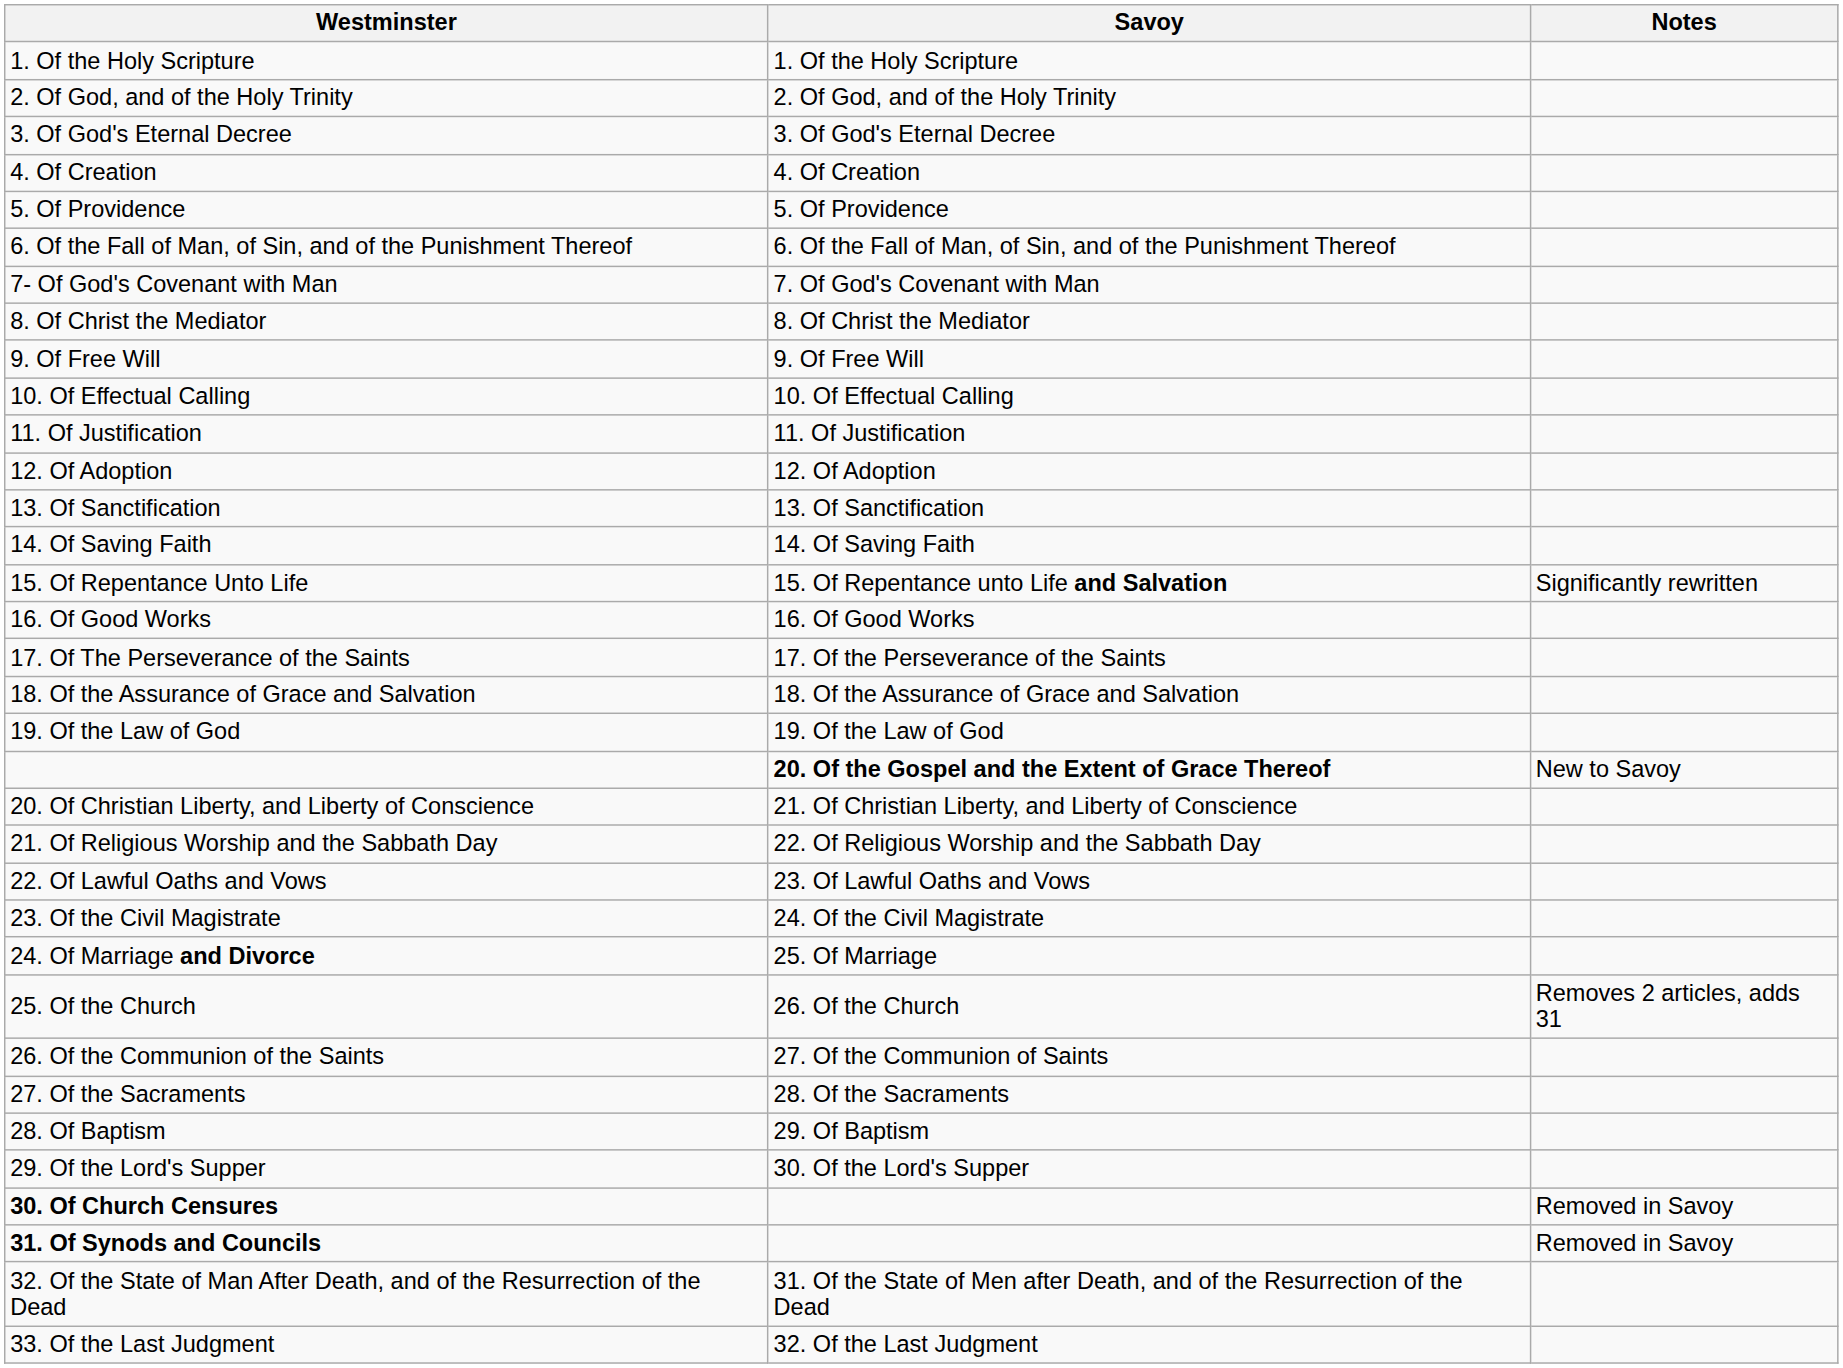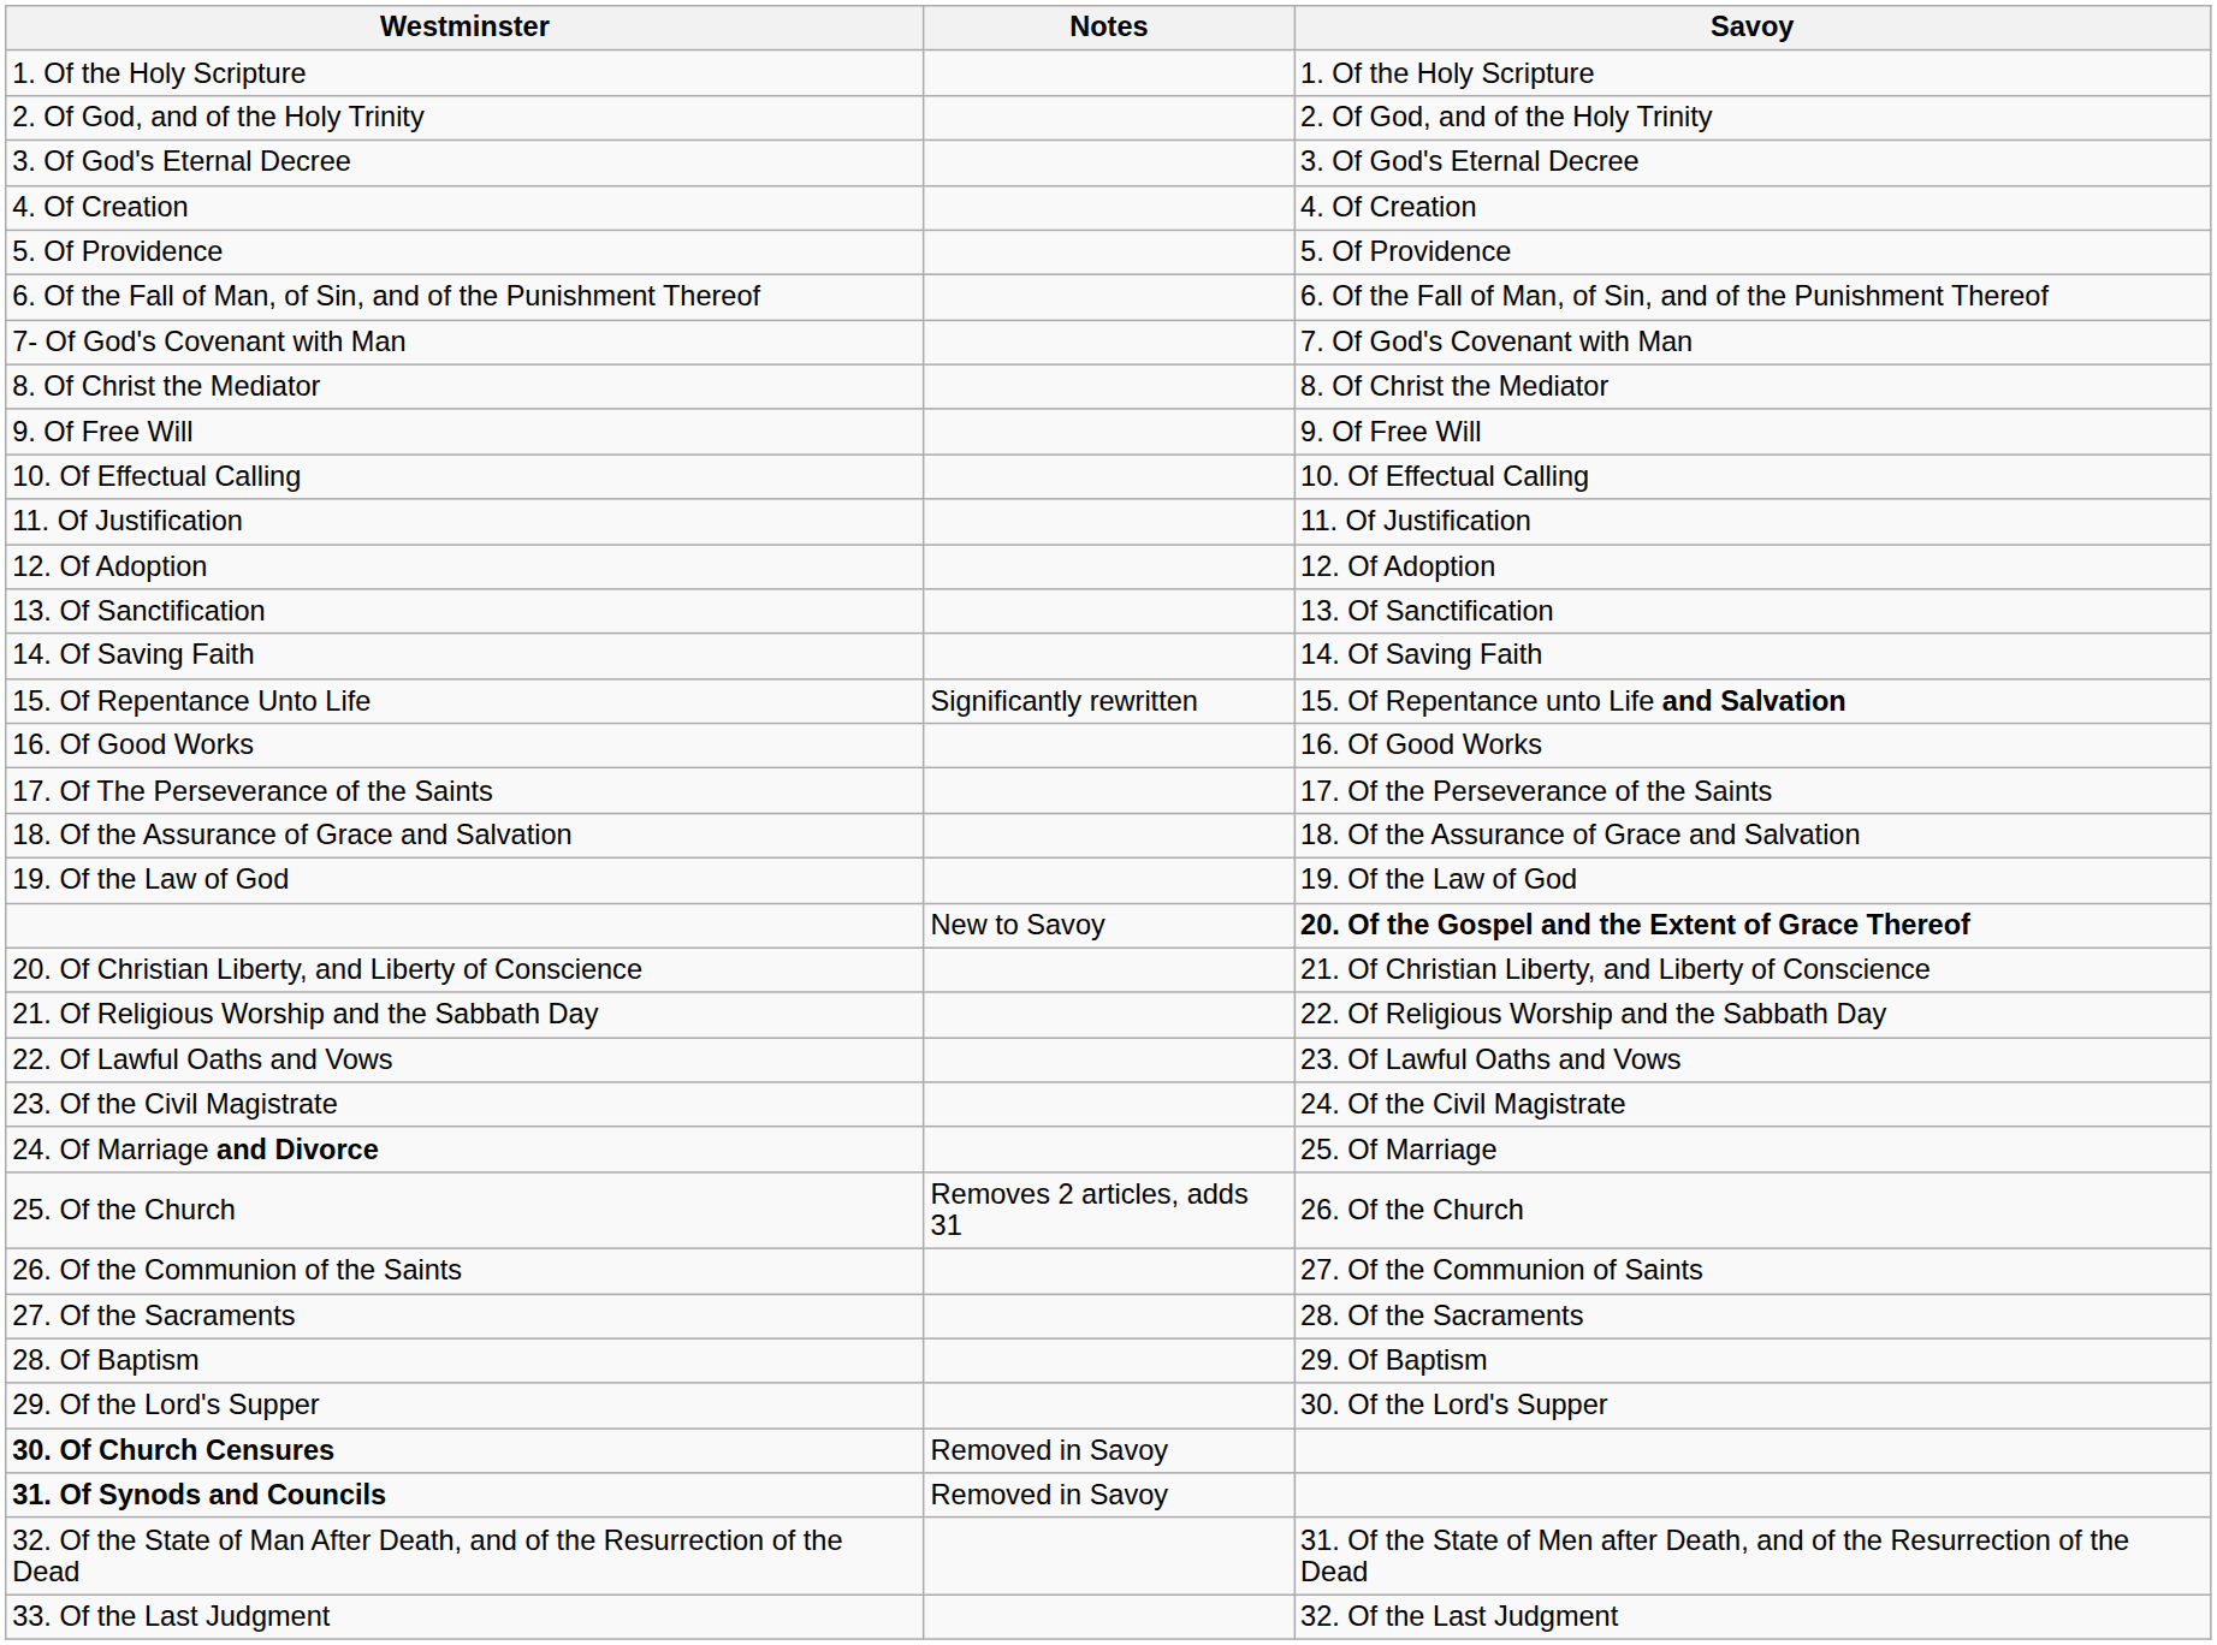 <table class="wikitable mw-collapsible mw-collapsed">
 <tr>
 <th>Westminster</th>
+<th>Notes</th>
 <th>Savoy</th>
-<th>Notes</th>
 </tr>
 <tr>
 <td>1. Of the Holy Scripture</td>
+<td></td>
 <td>1. Of the Holy Scripture</td>
+</tr>
+<tr>
+<td>2. Of God, and of the Holy Trinity</td>
+<td></td>
+<td>2. Of God, and of the Holy Trinity</td>
+</tr>
+<tr>
+<td>3. Of God's Eternal Decree</td>
+<td></td>
+<td>3. Of God's Eternal Decree</td>
+</tr>
+<tr>
+<td>4. Of Creation</td>
+<td></td>
+<td>4. Of Creation</td>
+</tr>
+<tr>
+<td>5. Of Providence</td>
+<td></td>
+<td>5. Of Providence</td>
+</tr>
+<tr>
+<td>6. Of the Fall of Man, of Sin, and of the Punishment Thereof</td>
+<td></td>
+<td>6. Of the Fall of Man, of Sin, and of the Punishment Thereof</td>
+</tr>
+<tr>
+<td>7- Of God's Covenant with Man</td>
+<td></td>
+<td>7. Of God's Covenant with Man</td>
+</tr>
+<tr>
+<td>8. Of Christ the Mediator</td>
+<td></td>
+<td>8. Of Christ the Mediator</td>
+</tr>
+<tr>
+<td>9. Of Free Will</td>
+<td></td>
+<td>9. Of Free Will</td>
+</tr>
+<tr>
+<td>10. Of Effectual Calling</td>
+<td></td>
+<td>10. Of Effectual Calling</td>
+</tr>
+<tr>
+<td>11. Of Justification</td>
+<td></td>
+<td>11. Of Justification</td>
+</tr>
+<tr>
+<td>12. Of Adoption</td>
+<td></td>
+<td>12. Of Adoption</td>
+</tr>
+<tr>
+<td>13. Of Sanctification</td>
+<td></td>
+<td>13. Of Sanctification</td>
+</tr>
+<tr>
+<td>14. Of Saving Faith</td>
+<td></td>
+<td>14. Of Saving Faith</td>
+</tr>
+<tr>
+<td>15. Of Repentance Unto Life</td>
+<td>Significantly rewritten</td>
+<td>15. Of Repentance unto Life <strong>and Salvation</strong></td>
+</tr>
+<tr>
+<td>16. Of Good Works</td>
+<td></td>
+<td>16. Of Good Works</td>
+</tr>
+<tr>
+<td>17. Of The Perseverance of the Saints</td>
+<td></td>
+<td>17. Of the Perseverance of the Saints</td>
+</tr>
+<tr>
+<td>18. Of the Assurance of Grace and Salvation</td>
+<td></td>
+<td>18. Of the Assurance of Grace and Salvation</td>
+</tr>
+<tr>
+<td>19. Of the Law of God</td>
+<td></td>
+<td>19. Of the Law of God</td>
+</tr>
+<tr>
+<td></td>
+<td>New to Savoy</td>
+<td><strong>20. Of the Gospel and the Extent of Grace Thereof</strong></td>
+</tr>
+<tr>
+<td>20. Of Christian Liberty, and Liberty of Conscience</td>
+<td></td>
+<td>21. Of Christian Liberty, and Liberty of Conscience</td>
+</tr>
+<tr>
+<td>21. Of Religious Worship and the Sabbath Day</td>
+<td></td>
+<td>22. Of Religious Worship and the Sabbath Day</td>
+</tr>
+<tr>
+<td>22. Of Lawful Oaths and Vows</td>
+<td></td>
+<td>23. Of Lawful Oaths and Vows</td>
+</tr>
+<tr>
+<td>23. Of the Civil Magistrate</td>
+<td></td>
+<td>24. Of the Civil Magistrate</td>
+</tr>
+<tr>
+<td>24. Of Marriage <strong>and Divorce</strong></td>
+<td></td>
+<td>25. Of Marriage</td>
+</tr>
+<tr>
+<td>25. Of the Church</td>
+<td>Removes 2 articles, adds 31</td>
+<td>26. Of the Church</td>
+</tr>
+<tr>
+<td>26. Of the Communion of the Saints</td>
+<td></td>
+<td>27. Of the Communion of Saints</td>
+</tr>
+<tr>
+<td>27. Of the Sacraments</td>
+<td></td>
+<td>28. Of the Sacraments</td>
+</tr>
+<tr>
+<td>28. Of Baptism</td>
+<td></td>
+<td>29. Of Baptism</td>
+</tr>
+<tr>
+<td>29. Of the Lord's Supper</td>
+<td></td>
+<td>30. Of the Lord's Supper</td>
+</tr>
+<tr>
+<td><strong>30. Of Church Censures</strong></td>
+<td>Removed in Savoy</td>
 <td></td>
 </tr>
 <tr>
-<td>2. Of God, and of the Holy Trinity</td>
-<td>2. Of God, and of the Holy Trinity</td>
+<td><strong>31. Of Synods and Councils</strong></td>
+<td>Removed in Savoy</td>
 <td></td>
 </tr>
 <tr>
-<td>3. Of God's Eternal Decree</td>
-<td>3. Of God's Eternal Decree</td>
+<td>32. Of the State of Man After Death, and of the Resurrection of the Dead</td>
 <td></td>
-</tr>
-<tr>
-<td>4. Of Creation</td>
-<td>4. Of Creation</td>
-<td></td>
-</tr>
-<tr>
-<td>5. Of Providence</td>
-<td>5. Of Providence</td>
-<td></td>
-</tr>
-<tr>
-<td>6. Of the Fall of Man, of Sin, and of the Punishment Thereof</td>
-<td>6. Of the Fall of Man, of Sin, and of the Punishment Thereof</td>
-<td></td>
-</tr>
-<tr>
-<td>7- Of God's Covenant with Man</td>
-<td>7. Of God's Covenant with Man</td>
-<td></td>
-</tr>
-<tr>
-<td>8. Of Christ the Mediator</td>
-<td>8. Of Christ the Mediator</td>
-<td></td>
-</tr>
-<tr>
-<td>9. Of Free Will</td>
-<td>9. Of Free Will</td>
-<td></td>
-</tr>
-<tr>
-<td>10. Of Effectual Calling</td>
-<td>10. Of Effectual Calling</td>
-<td></td>
-</tr>
-<tr>
-<td>11. Of Justification</td>
-<td>11. Of Justification</td>
-<td></td>
-</tr>
-<tr>
-<td>12. Of Adoption</td>
-<td>12. Of Adoption</td>
-<td></td>
-</tr>
-<tr>
-<td>13. Of Sanctification</td>
-<td>13. Of Sanctification</td>
-<td></td>
-</tr>
-<tr>
-<td>14. Of Saving Faith</td>
-<td>14. Of Saving Faith</td>
-<td></td>
-</tr>
-<tr>
-<td>15. Of Repentance Unto Life</td>
-<td>15. Of Repentance unto Life <strong>and Salvation</strong></td>
-<td>Significantly rewritten</td>
-</tr>
-<tr>
-<td>16. Of Good Works</td>
-<td>16. Of Good Works</td>
-<td></td>
-</tr>
-<tr>
-<td>17. Of The Perseverance of the Saints</td>
-<td>17. Of the Perseverance of the Saints</td>
-<td></td>
-</tr>
-<tr>
-<td>18. Of the Assurance of Grace and Salvation</td>
-<td>18. Of the Assurance of Grace and Salvation</td>
-<td></td>
-</tr>
-<tr>
-<td>19. Of the Law of God</td>
-<td>19. Of the Law of God</td>
-<td></td>
-</tr>
-<tr>
-<td></td>
-<td><strong>20. Of the Gospel and the Extent of Grace Thereof</strong></td>
-<td>New to Savoy</td>
-</tr>
-<tr>
-<td>20. Of Christian Liberty, and Liberty of Conscience</td>
-<td>21. Of Christian Liberty, and Liberty of Conscience</td>
-<td></td>
-</tr>
-<tr>
-<td>21. Of Religious Worship and the Sabbath Day</td>
-<td>22. Of Religious Worship and the Sabbath Day</td>
-<td></td>
-</tr>
-<tr>
-<td>22. Of Lawful Oaths and Vows</td>
-<td>23. Of Lawful Oaths and Vows</td>
-<td></td>
-</tr>
-<tr>
-<td>23. Of the Civil Magistrate</td>
-<td>24. Of the Civil Magistrate</td>
-<td></td>
-</tr>
-<tr>
-<td>24. Of Marriage <strong>and Divorce</strong></td>
-<td>25. Of Marriage</td>
-<td></td>
-</tr>
-<tr>
-<td>25. Of the Church</td>
-<td>26. Of the Church</td>
-<td>Removes 2 articles, adds 31</td>
-</tr>
-<tr>
-<td>26. Of the Communion of the Saints</td>
-<td>27. Of the Communion of Saints</td>
-<td></td>
-</tr>
-<tr>
-<td>27. Of the Sacraments</td>
-<td>28. Of the Sacraments</td>
-<td></td>
-</tr>
-<tr>
-<td>28. Of Baptism</td>
-<td>29. Of Baptism</td>
-<td></td>
-</tr>
-<tr>
-<td>29. Of the Lord's Supper</td>
-<td>30. Of the Lord's Supper</td>
-<td></td>
-</tr>
-<tr>
-<td><strong>30. Of Church Censures</strong></td>
-<td></td>
-<td>Removed in Savoy</td>
-</tr>
-<tr>
-<td><strong>31. Of Synods and Councils</strong></td>
-<td></td>
-<td>Removed in Savoy</td>
-</tr>
-<tr>
-<td>32. Of the State of Man After Death, and of the Resurrection of the Dead</td>
 <td>31. Of the State of Men after Death, and of the Resurrection of the Dead</td>
-<td></td>
 </tr>
 <tr>
 <td>33. Of the Last Judgment</td>
+<td></td>
 <td>32. Of the Last Judgment</td>
-<td></td>
 </tr>
 </table>
